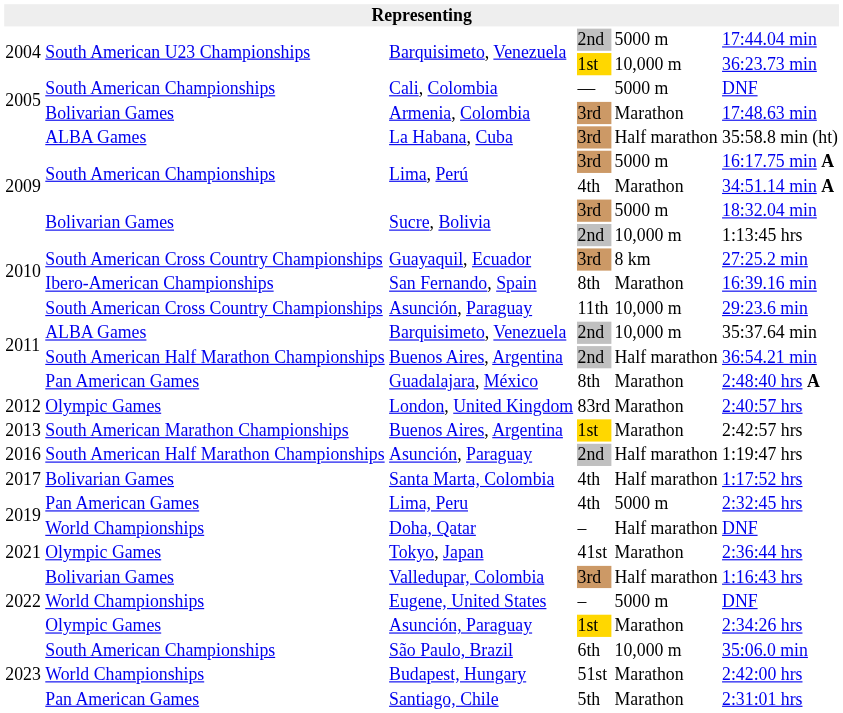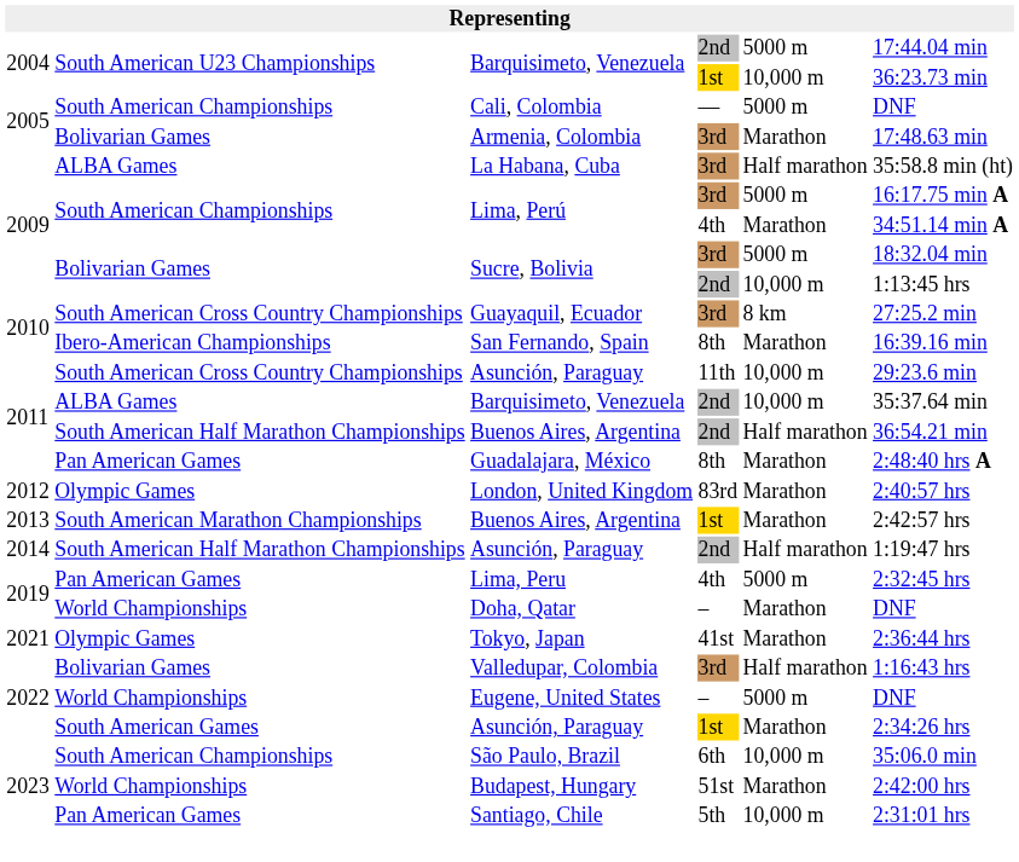 <table>
 <tr>
 <th bgcolor="#eeeeee" colspan="6">Representing </th>
 </tr>
 <tr>
 <td rowspan=2>2004</td>
 <td rowspan=2><a href='#'>South American U23 Championships</a></td>
 <td rowspan=2><a href='#'>Barquisimeto</a>, <a href='#'>Venezuela</a></td>
 <td bgcolor=silver>2nd</td>
 <td>5000 m</td>
 <td><a href='#'>17:44.04 min</a></td>
 </tr>
 <tr>
 <td bgcolor=gold>1st</td>
 <td>10,000 m</td>
 <td><a href='#'>36:23.73 min</a></td>
 </tr>
 <tr>
 <td rowspan=2>2005</td>
 <td><a href='#'>South American Championships</a></td>
 <td><a href='#'>Cali</a>, <a href='#'>Colombia</a></td>
 <td>—</td>
 <td>5000 m</td>
 <td><a href='#'>DNF</a></td>
 </tr>
 <tr>
 <td><a href='#'>Bolivarian Games</a></td>
 <td><a href='#'>Armenia</a>, <a href='#'>Colombia</a></td>
 <td bgcolor="cc9966">3rd</td>
 <td>Marathon</td>
 <td><a href='#'>17:48.63 min</a></td>
 </tr>
 <tr>
 <td rowspan=5>2009</td>
 <td><a href='#'>ALBA Games</a></td>
 <td><a href='#'>La Habana</a>, <a href='#'>Cuba</a></td>
 <td bgcolor=cc9966>3rd</td>
 <td>Half marathon</td>
 <td>35:58.8 min (ht)</td>
 </tr>
 <tr>
 <td rowspan=2><a href='#'>South American Championships</a></td>
 <td rowspan=2><a href='#'>Lima</a>, <a href='#'>Perú</a></td>
 <td bgcolor=cc9966>3rd</td>
 <td>5000 m</td>
 <td><a href='#'>16:17.75 min</a> <strong>A</strong></td>
 </tr>
 <tr>
 <td>4th</td>
 <td>Marathon</td>
 <td><a href='#'>34:51.14 min</a> <strong>A</strong></td>
 </tr>
 <tr>
 <td rowspan=2><a href='#'>Bolivarian Games</a></td>
 <td rowspan=2><a href='#'>Sucre</a>, <a href='#'>Bolivia</a></td>
 <td bgcolor="cc9966">3rd</td>
 <td>5000 m</td>
 <td><a href='#'>18:32.04 min</a></td>
 </tr>
 <tr>
 <td bgcolor=silver>2nd</td>
 <td>10,000 m</td>
 <td>1:13:45 hrs</td>
 </tr>
 <tr>
 <td rowspan=2>2010</td>
 <td><a href='#'>South American Cross Country Championships</a></td>
 <td><a href='#'>Guayaquil</a>, <a href='#'>Ecuador</a></td>
 <td bgcolor="cc9966">3rd</td>
 <td>8 km</td>
 <td><a href='#'>27:25.2 min</a></td>
 </tr>
 <tr>
 <td><a href='#'>Ibero-American Championships</a></td>
 <td><a href='#'>San Fernando</a>, <a href='#'>Spain</a></td>
 <td>8th</td>
 <td>Marathon</td>
 <td><a href='#'>16:39.16 min</a></td>
 </tr>
 <tr>
 <td rowspan=4>2011</td>
 <td><a href='#'>South American Cross Country Championships</a></td>
 <td><a href='#'>Asunción</a>, <a href='#'>Paraguay</a></td>
 <td>11th</td>
 <td>10,000 m</td>
 <td><a href='#'>29:23.6 min</a></td>
 </tr>
 <tr>
 <td><a href='#'>ALBA Games</a></td>
 <td><a href='#'>Barquisimeto</a>, <a href='#'>Venezuela</a></td>
 <td bgcolor=silver>2nd</td>
 <td>10,000 m</td>
 <td>35:37.64 min</td>
 </tr>
 <tr>
 <td><a href='#'>South American Half Marathon Championships</a></td>
 <td><a href='#'>Buenos Aires</a>, <a href='#'>Argentina</a></td>
 <td bgcolor="silver">2nd</td>
 <td>Half marathon</td>
 <td><a href='#'>36:54.21 min</a></td>
 </tr>
 <tr>
 <td><a href='#'>Pan American Games</a></td>
 <td><a href='#'>Guadalajara</a>, <a href='#'>México</a></td>
 <td>8th</td>
 <td>Marathon</td>
 <td><a href='#'>2:48:40 hrs</a> <strong>A</strong></td>
 </tr>
 <tr>
 <td>2012</td>
 <td><a href='#'>Olympic Games</a></td>
 <td><a href='#'>London</a>, <a href='#'>United Kingdom</a></td>
 <td>83rd</td>
 <td>Marathon</td>
 <td><a href='#'>2:40:57 hrs</a></td>
 </tr>
 <tr>
 <td>2013</td>
 <td><a href='#'>South American Marathon Championships</a></td>
 <td><a href='#'>Buenos Aires</a>, <a href='#'>Argentina</a></td>
 <td bgcolor=gold>1st</td>
 <td>Marathon</td>
 <td>2:42:57 hrs</td>
 </tr>
 <tr>
-<td>2016</td>
+<td>2014</td>
 <td><a href='#'>South American Half Marathon Championships</a></td>
 <td><a href='#'>Asunción</a>, <a href='#'>Paraguay</a></td>
 <td bgcolor=silver>2nd</td>
 <td>Half marathon</td>
 <td>1:19:47 hrs</td>
-</tr>
-<tr>
-<td>2017</td>
-<td><a href='#'>Bolivarian Games</a></td>
-<td><a href='#'>Santa Marta, Colombia</a></td>
-<td>4th</td>
-<td>Half marathon</td>
-<td><a href='#'>1:17:52 hrs</a></td>
 </tr>
 <tr>
 <td rowspan=2>2019</td>
 <td><a href='#'>Pan American Games</a></td>
 <td><a href='#'>Lima, Peru</a></td>
 <td>4th</td>
 <td>5000 m</td>
 <td><a href='#'>2:32:45 hrs</a></td>
 </tr>
 <tr>
 <td><a href='#'>World Championships</a></td>
 <td><a href='#'>Doha, Qatar</a></td>
 <td>–</td>
-<td>Half marathon</td>
+<td>Marathon</td>
 <td><a href='#'>DNF</a></td>
 </tr>
 <tr>
 <td>2021</td>
 <td><a href='#'>Olympic Games</a></td>
 <td><a href='#'>Tokyo</a>, <a href='#'>Japan</a></td>
 <td>41st</td>
 <td>Marathon</td>
 <td><a href='#'>2:36:44 hrs</a></td>
 </tr>
 <tr>
 <td rowspan=3>2022</td>
 <td><a href='#'>Bolivarian Games</a></td>
 <td><a href='#'>Valledupar, Colombia</a></td>
 <td bgcolor=cc9966>3rd</td>
 <td>Half marathon</td>
 <td><a href='#'>1:16:43 hrs</a></td>
 </tr>
 <tr>
 <td><a href='#'>World Championships</a></td>
 <td><a href='#'>Eugene, United States</a></td>
 <td>–</td>
 <td>5000 m</td>
 <td><a href='#'>DNF</a></td>
 </tr>
 <tr>
-<td><a href='#'>Olympic Games</a></td>
+<td><a href='#'>South American Games</a></td>
 <td><a href='#'>Asunción, Paraguay</a></td>
 <td bgcolor=gold>1st</td>
 <td>Marathon</td>
 <td><a href='#'>2:34:26 hrs</a></td>
 </tr>
 <tr>
 <td rowspan=3>2023</td>
 <td><a href='#'>South American Championships</a></td>
 <td><a href='#'>São Paulo, Brazil</a></td>
 <td>6th</td>
 <td>10,000 m</td>
 <td><a href='#'>35:06.0 min</a></td>
 </tr>
 <tr>
 <td><a href='#'>World Championships</a></td>
 <td><a href='#'>Budapest, Hungary</a></td>
 <td>51st</td>
 <td>Marathon</td>
 <td><a href='#'>2:42:00 hrs</a></td>
 </tr>
 <tr>
 <td><a href='#'>Pan American Games</a></td>
 <td><a href='#'>Santiago, Chile</a></td>
 <td>5th</td>
-<td>Marathon</td>
+<td>10,000 m</td>
 <td><a href='#'>2:31:01 hrs</a></td>
 </tr>
 </table>
